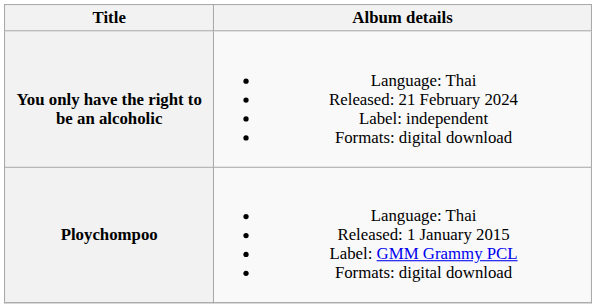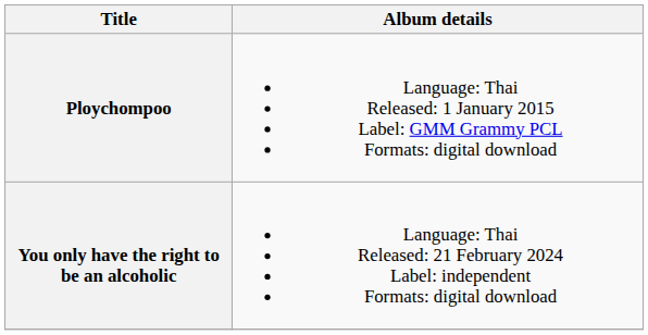 <table class="wikitable plainrowheaders" style="text-align:center;">
 <tr>
 <th rowspan="1" style="width:12em;">Title</th>
 <th rowspan="1" style="width:22em;">Album details</th>
 </tr>
 <tr>
+<th rowspan="1"><strong>Ploychompoo</strong></th>
+<td><br><ul><li>Language: Thai</li><li>Released: 1 January 2015</li><li>Label: <a href='#'>GMM Grammy PCL</a></li><li>Formats: digital download</li></ul></td>
+</tr>
+<tr>
 <th rowspan="1"><em><strong> <br></em>You only have the right to be an alcoholic<em></th>
 <td><br><ul><li>Language: Thai</li><li>Released: 21 February 2024</li><li>Label: independent</li><li>Formats: digital download</li></ul></td>
 </tr>
 <tr>
-<th rowspan="1"><strong>Ploychompoo</strong></th>
-<td><br><ul><li>Language: Thai</li><li>Released: 1 January 2015</li><li>Label: <a href='#'>GMM Grammy PCL</a></li><li>Formats: digital download</li></ul></td>
-</tr>
-<tr>
 </tr>
 </table>
